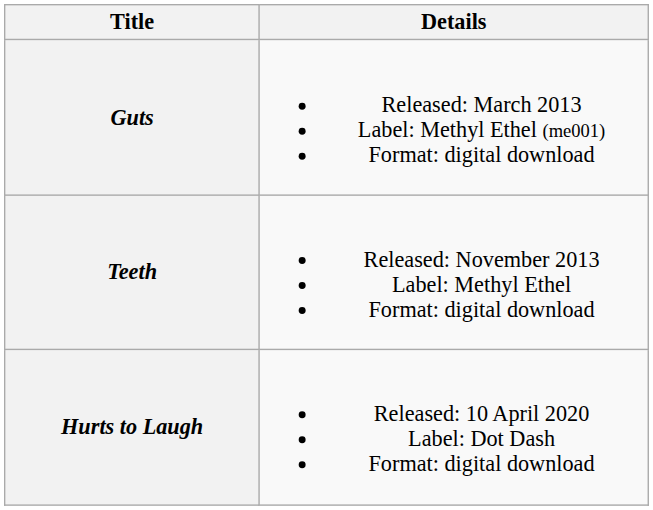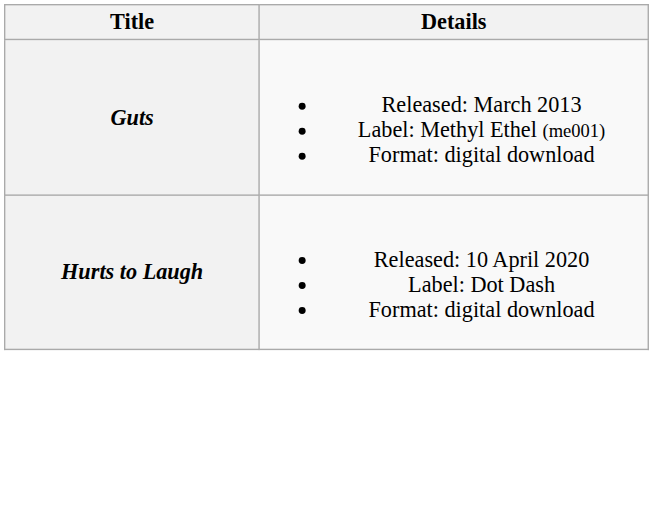 <table class="wikitable plainrowheaders" style="text-align:center;" border="1">
 <tr>
 <th scope="col" style="width:11em;">Title</th>
 <th scope="col" style="width:17em;">Details</th>
 </tr>
 <tr>
 <th scope="row"><em>Guts</em></th>
 <td><br><ul><li>Released: March 2013</li><li>Label: Methyl Ethel <small>(me001)</small></li><li>Format: digital download</li></ul></td>
 </tr>
 <tr>
-<th scope="row"><em>Teeth</em></th>
-<td><br><ul><li>Released: November 2013</li><li>Label: Methyl Ethel</li><li>Format: digital download</li></ul></td>
-</tr>
-<tr>
 <th scope="row"><em>Hurts to Laugh</em></th>
 <td><br><ul><li>Released: 10 April 2020</li><li>Label: Dot Dash</li><li>Format: digital download</li></ul></td>
 </tr>
 </table>
